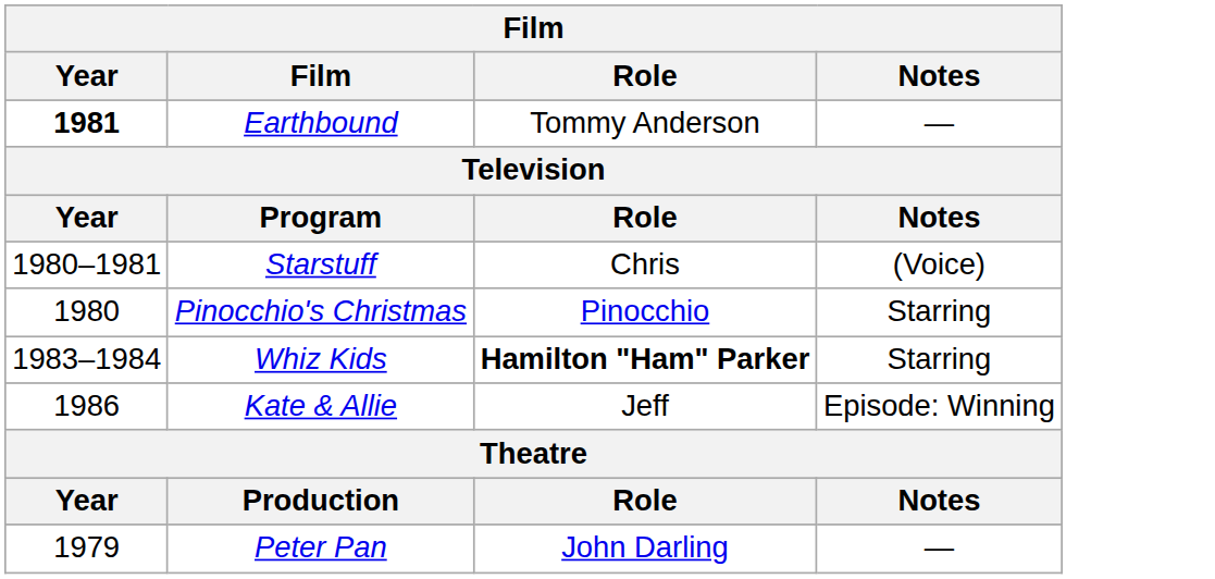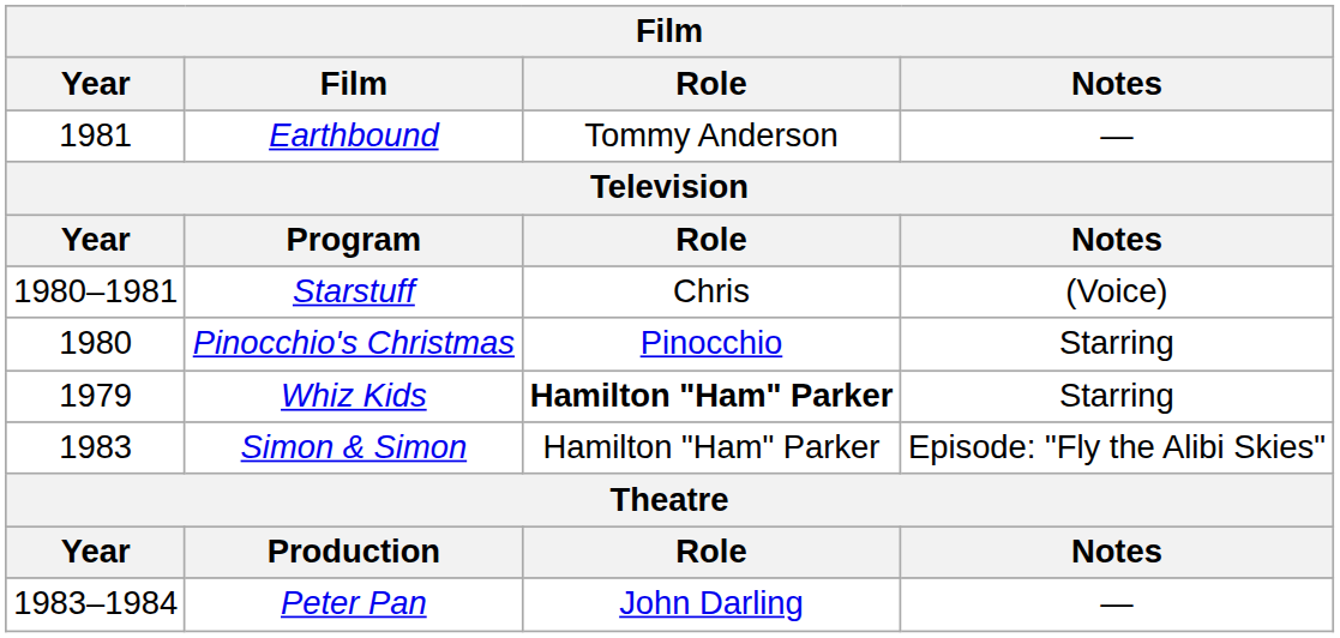 <table class="wikitable" rowspan=5; style="text-align: center; background:#ffffff;">
 <tr>
 <th colspan=4>Film</th>
 </tr>
 <tr>
 <th>Year</th>
 <th>Film</th>
 <th>Role</th>
 <th>Notes</th>
 </tr>
 <tr>
-<td><strong>1981</strong></td>
+<td>1981</td>
 <td><em><a href='#'>Earthbound</a></em></td>
 <td>Tommy Anderson</td>
 <td>—</td>
 </tr>
 <tr>
 <th colspan=4>Television</th>
 </tr>
 <tr>
 <th>Year</th>
 <th>Program</th>
 <th>Role</th>
 <th>Notes</th>
 </tr>
 <tr>
 <td>1980–1981</td>
 <td><em><a href='#'>Starstuff</a></em></td>
 <td>Chris</td>
 <td>(Voice)</td>
 </tr>
 <tr>
 <td>1980</td>
 <td><em><a href='#'>Pinocchio's Christmas</a></em></td>
 <td><a href='#'>Pinocchio</a></td>
 <td>Starring</td>
 </tr>
 <tr>
-<td>1983–1984</td>
+<td>1979</td>
 <td><em><a href='#'>Whiz Kids</a></em></td>
 <td><strong>Hamilton "Ham" Parker</strong></td>
 <td>Starring</td>
 </tr>
 <tr>
-<td>1986</td>
-<td><em><a href='#'>Kate & Allie</a></em></td>
-<td>Jeff</td>
-<td>Episode: Winning</td>
+<td>1983</td>
+<td><em><a href='#'>Simon & Simon</a></em></td>
+<td>Hamilton "Ham" Parker</td>
+<td>Episode: "Fly the Alibi Skies"</td>
 </tr>
 <tr>
 <th colspan=4>Theatre</th>
 </tr>
 <tr>
 <th>Year</th>
 <th>Production</th>
 <th>Role</th>
 <th>Notes</th>
 </tr>
 <tr>
-<td>1979</td>
+<td>1983–1984</td>
 <td><em><a href='#'>Peter Pan</a></em></td>
 <td><a href='#'>John Darling</a></td>
 <td>—</td>
 </tr>
 </table>
